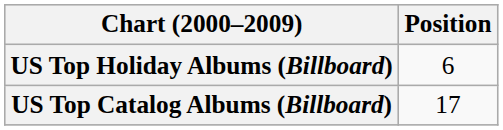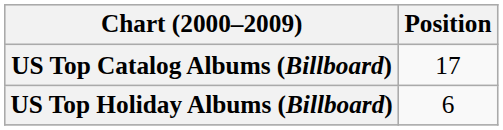 <table class="wikitable sortable plainrowheaders" style="text-align:center">
 <tr>
 <th scope="col">Chart (2000–2009)</th>
 <th scope="col">Position</th>
 </tr>
 <tr>
+<th scope="row">US Top Catalog Albums (<em>Billboard</em>)</th>
+<td>17</td>
+</tr>
+<tr>
 <th scope="row">US Top Holiday Albums (<em>Billboard</em>)</th>
 <td>6</td>
 </tr>
-<tr>
-<th scope="row">US Top Catalog Albums (<em>Billboard</em>)</th>
-<td>17</td>
-</tr>
 </table>
